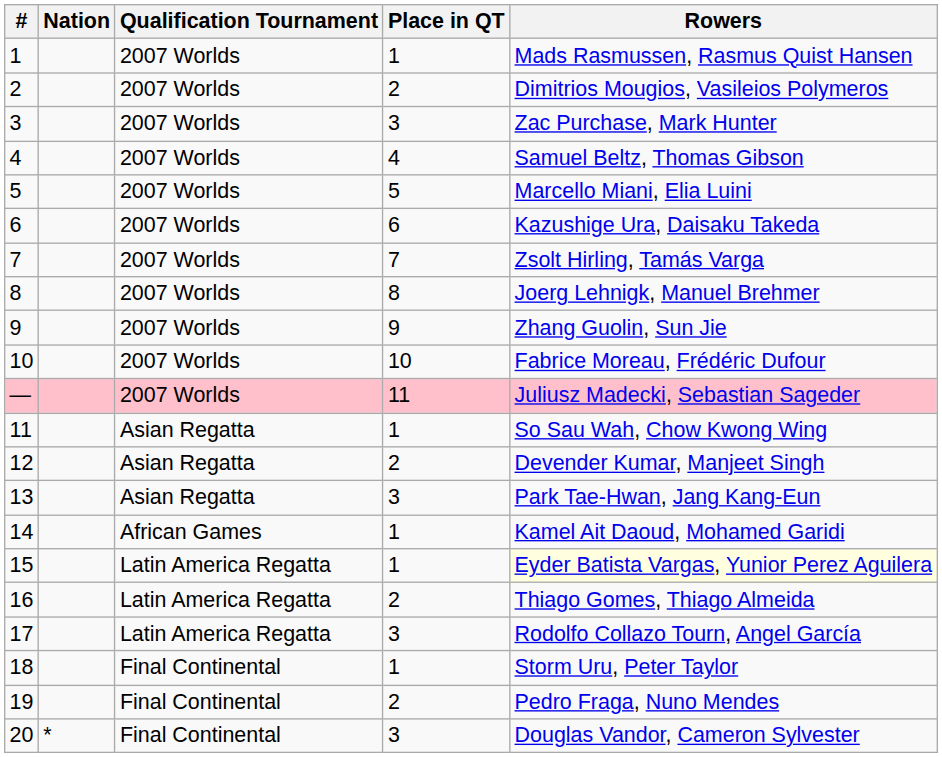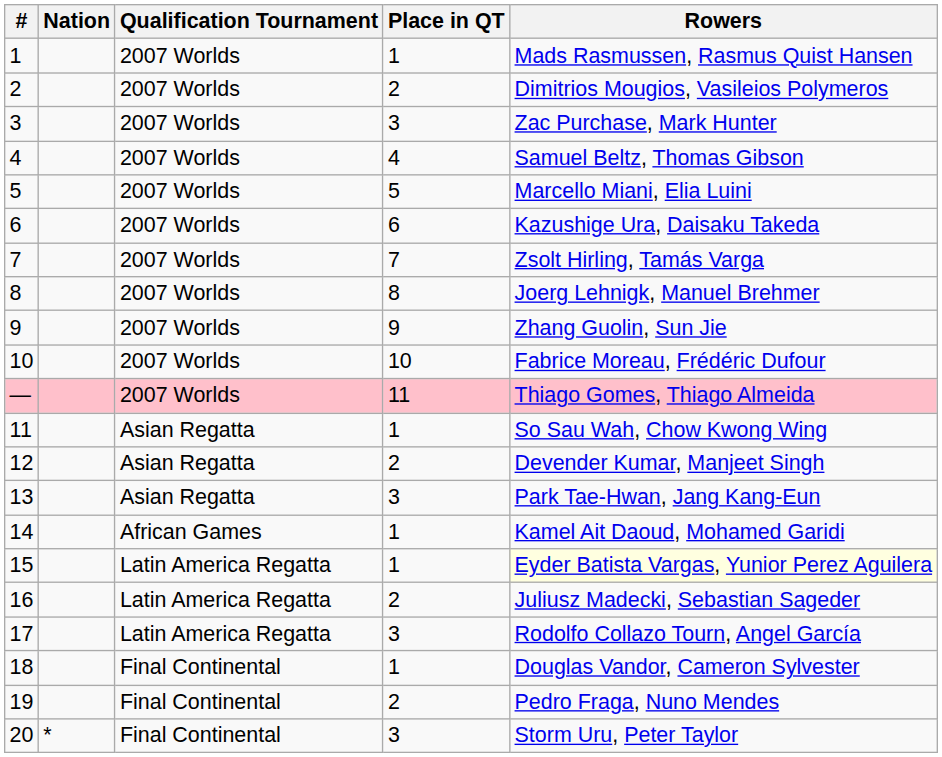 <table class="wikitable">
 <tr>
 <th>#</th>
 <th>Nation</th>
 <th>Qualification Tournament</th>
 <th>Place in QT</th>
 <th>Rowers</th>
 </tr>
 <tr>
 <td>1</td>
 <td></td>
 <td>2007 Worlds</td>
 <td>1</td>
 <td><a href='#'>Mads Rasmussen</a>, <a href='#'>Rasmus Quist Hansen</a></td>
 </tr>
 <tr>
 <td>2</td>
 <td></td>
 <td>2007 Worlds</td>
 <td>2</td>
 <td><a href='#'>Dimitrios Mougios</a>, <a href='#'>Vasileios Polymeros</a></td>
 </tr>
 <tr>
 <td>3</td>
 <td></td>
 <td>2007 Worlds</td>
 <td>3</td>
 <td><a href='#'>Zac Purchase</a>, <a href='#'>Mark Hunter</a></td>
 </tr>
 <tr>
 <td>4</td>
 <td></td>
 <td>2007 Worlds</td>
 <td>4</td>
 <td><a href='#'>Samuel Beltz</a>, <a href='#'>Thomas Gibson</a></td>
 </tr>
 <tr>
 <td>5</td>
 <td></td>
 <td>2007 Worlds</td>
 <td>5</td>
 <td><a href='#'>Marcello Miani</a>, <a href='#'>Elia Luini</a></td>
 </tr>
 <tr>
 <td>6</td>
 <td></td>
 <td>2007 Worlds</td>
 <td>6</td>
 <td><a href='#'>Kazushige Ura</a>, <a href='#'>Daisaku Takeda</a></td>
 </tr>
 <tr>
 <td>7</td>
 <td></td>
 <td>2007 Worlds</td>
 <td>7</td>
 <td><a href='#'>Zsolt Hirling</a>, <a href='#'>Tamás Varga</a></td>
 </tr>
 <tr>
 <td>8</td>
 <td></td>
 <td>2007 Worlds</td>
 <td>8</td>
 <td><a href='#'>Joerg Lehnigk</a>, <a href='#'>Manuel Brehmer</a></td>
 </tr>
 <tr>
 <td>9</td>
 <td></td>
 <td>2007 Worlds</td>
 <td>9</td>
 <td><a href='#'>Zhang Guolin</a>, <a href='#'>Sun Jie</a></td>
 </tr>
 <tr>
 <td>10</td>
 <td></td>
 <td>2007 Worlds</td>
 <td>10</td>
 <td><a href='#'>Fabrice Moreau</a>, <a href='#'>Frédéric Dufour</a></td>
 </tr>
 <tr bgcolor=#FFC0CB>
 <td>—</td>
 <td></td>
 <td>2007 Worlds</td>
 <td>11</td>
-<td><a href='#'>Juliusz Madecki</a>, <a href='#'>Sebastian Sageder</a></td>
+<td><a href='#'>Thiago Gomes</a>, <a href='#'>Thiago Almeida</a></td>
 </tr>
 <tr>
 <td>11</td>
 <td></td>
 <td>Asian Regatta</td>
 <td>1</td>
 <td><a href='#'>So Sau Wah</a>, <a href='#'>Chow Kwong Wing</a></td>
 </tr>
 <tr>
 <td>12</td>
 <td></td>
 <td>Asian Regatta</td>
 <td>2</td>
 <td><a href='#'>Devender Kumar</a>, <a href='#'>Manjeet Singh</a></td>
 </tr>
 <tr>
 <td>13</td>
 <td></td>
 <td>Asian Regatta</td>
 <td>3</td>
 <td><a href='#'>Park Tae-Hwan</a>, <a href='#'>Jang Kang-Eun</a></td>
 </tr>
 <tr>
 <td>14</td>
 <td></td>
 <td>African Games</td>
 <td>1</td>
 <td><a href='#'>Kamel Ait Daoud</a>, <a href='#'>Mohamed Garidi</a></td>
 </tr>
 <tr>
 <td>15</td>
 <td></td>
 <td>Latin America Regatta</td>
 <td>1</td>
 <td style="background: lightyellow;"><a href='#'>Eyder Batista Vargas</a>, <a href='#'>Yunior Perez Aguilera</a></td>
 </tr>
 <tr>
 <td>16</td>
 <td></td>
 <td>Latin America Regatta</td>
 <td>2</td>
-<td><a href='#'>Thiago Gomes</a>, <a href='#'>Thiago Almeida</a></td>
+<td><a href='#'>Juliusz Madecki</a>, <a href='#'>Sebastian Sageder</a></td>
 </tr>
 <tr>
 <td>17</td>
 <td></td>
 <td>Latin America Regatta</td>
 <td>3</td>
 <td><a href='#'>Rodolfo Collazo Tourn</a>, <a href='#'>Angel García</a></td>
 </tr>
 <tr>
 <td>18</td>
 <td></td>
 <td>Final Continental</td>
 <td>1</td>
-<td><a href='#'>Storm Uru</a>, <a href='#'>Peter Taylor</a></td>
+<td><a href='#'>Douglas Vandor</a>, <a href='#'>Cameron Sylvester</a></td>
 </tr>
 <tr>
 <td>19</td>
 <td></td>
 <td>Final Continental</td>
 <td>2</td>
 <td><a href='#'>Pedro Fraga</a>, <a href='#'>Nuno Mendes</a></td>
 </tr>
 <tr>
 <td>20</td>
 <td>*</td>
 <td>Final Continental</td>
 <td>3</td>
-<td><a href='#'>Douglas Vandor</a>, <a href='#'>Cameron Sylvester</a></td>
+<td><a href='#'>Storm Uru</a>, <a href='#'>Peter Taylor</a></td>
 </tr>
 </table>
